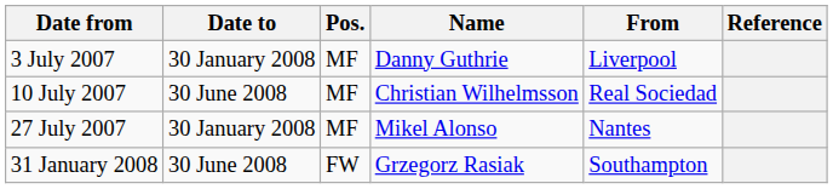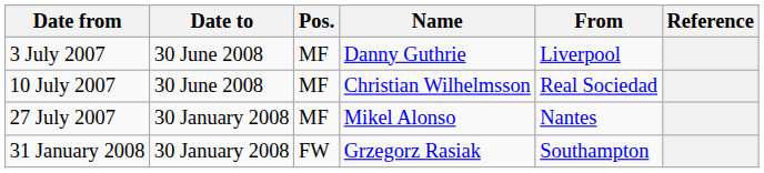 <table class="wikitable">
 <tr>
 <th>Date from</th>
 <th>Date to</th>
 <th>Pos.</th>
 <th>Name</th>
 <th>From</th>
 <th>Reference</th>
 </tr>
 <tr>
 <td>3 July 2007</td>
-<td>30 January 2008</td>
+<td>30 June 2008</td>
 <td>MF</td>
 <td> <a href='#'>Danny Guthrie</a></td>
 <td> <a href='#'>Liverpool</a></td>
 <th></th>
 </tr>
 <tr>
 <td>10 July 2007</td>
 <td>30 June 2008</td>
 <td>MF</td>
 <td> <a href='#'>Christian Wilhelmsson</a></td>
 <td> <a href='#'>Real Sociedad</a></td>
 <th></th>
 </tr>
 <tr>
 <td>27 July 2007</td>
 <td>30 January 2008</td>
 <td>MF</td>
 <td> <a href='#'>Mikel Alonso</a></td>
 <td> <a href='#'>Nantes</a></td>
 <th></th>
 </tr>
 <tr>
 <td>31 January 2008</td>
-<td>30 June 2008</td>
+<td>30 January 2008</td>
 <td>FW</td>
 <td> <a href='#'>Grzegorz Rasiak</a></td>
 <td> <a href='#'>Southampton</a></td>
 <th></th>
 </tr>
 </table>
